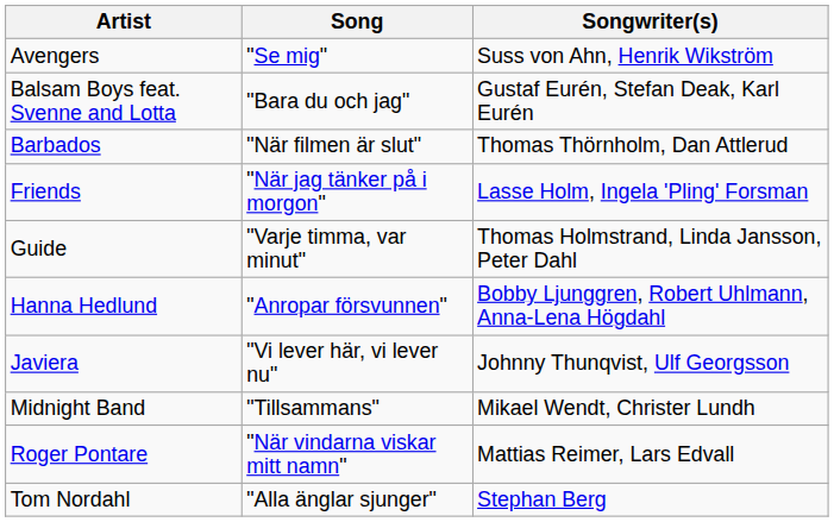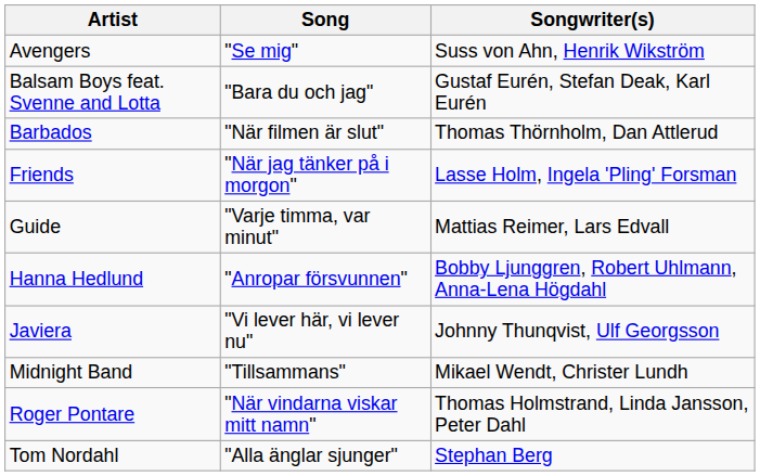 <table class="sortable wikitable" style="margin: 1em auto 1em auto; text-align:left">
 <tr>
 <th>Artist</th>
 <th>Song</th>
 <th>Songwriter(s)</th>
 </tr>
 <tr>
 <td>Avengers</td>
 <td>"<a href='#'>Se mig</a>"</td>
 <td>Suss von Ahn, <a href='#'>Henrik Wikström</a></td>
 </tr>
 <tr>
 <td>Balsam Boys feat. <a href='#'>Svenne and Lotta</a></td>
 <td>"Bara du och jag"</td>
 <td>Gustaf Eurén, Stefan Deak, Karl Eurén</td>
 </tr>
 <tr>
 <td><a href='#'>Barbados</a></td>
 <td>"När filmen är slut"</td>
 <td>Thomas Thörnholm, Dan Attlerud</td>
 </tr>
 <tr>
 <td><a href='#'>Friends</a></td>
 <td>"<a href='#'>När jag tänker på i morgon</a>"</td>
 <td><a href='#'>Lasse Holm</a>, <a href='#'>Ingela 'Pling' Forsman</a></td>
 </tr>
 <tr>
 <td>Guide</td>
 <td>"Varje timma, var minut"</td>
-<td>Thomas Holmstrand, Linda Jansson, Peter Dahl</td>
+<td>Mattias Reimer, Lars Edvall</td>
 </tr>
 <tr>
 <td><a href='#'>Hanna Hedlund</a></td>
 <td>"<a href='#'>Anropar försvunnen</a>"</td>
 <td><a href='#'>Bobby Ljunggren</a>, <a href='#'>Robert Uhlmann</a>, <a href='#'>Anna-Lena Högdahl</a></td>
 </tr>
 <tr>
 <td><a href='#'>Javiera</a></td>
 <td>"Vi lever här, vi lever nu"</td>
 <td>Johnny Thunqvist, <a href='#'>Ulf Georgsson</a></td>
 </tr>
 <tr>
 <td>Midnight Band</td>
 <td>"Tillsammans"</td>
 <td>Mikael Wendt, Christer Lundh</td>
 </tr>
 <tr>
 <td><a href='#'>Roger Pontare</a></td>
 <td>"<a href='#'>När vindarna viskar mitt namn</a>"</td>
-<td>Mattias Reimer, Lars Edvall</td>
+<td>Thomas Holmstrand, Linda Jansson, Peter Dahl</td>
 </tr>
 <tr>
 <td>Tom Nordahl</td>
 <td>"Alla änglar sjunger"</td>
 <td><a href='#'>Stephan Berg</a></td>
 </tr>
 </table>
